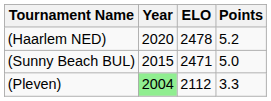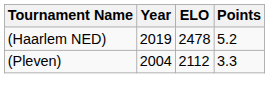 <table class="wikitable">
 <tr>
 <th>Tournament Name</th>
 <th>Year</th>
 <th>ELO</th>
 <th>Points</th>
 </tr>
 <tr>
 <td>(Haarlem NED)</td>
-<td>2020</td>
+<td>2019</td>
 <td>2478</td>
 <td>5.2</td>
 </tr>
 <tr>
-<td>(Sunny Beach BUL)</td>
-<td>2015</td>
-<td>2471</td>
-<td>5.0</td>
-</tr>
-<tr>
 <td>(Pleven)</td>
-<td style="background: lightgreen;">2004</td>
+<td>2004</td>
 <td>2112</td>
 <td>3.3</td>
 </tr>
 </table>
